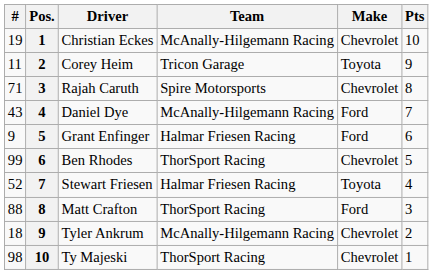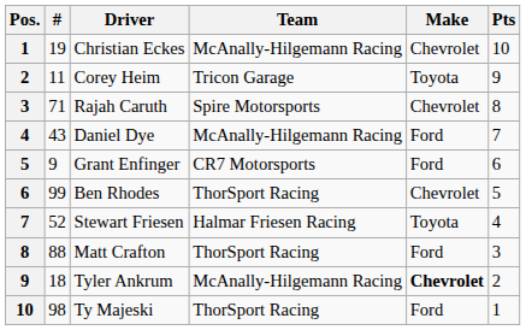 <table class="wikitable" style="font-size:95%">
 <tr>
+<th>Pos.</th>
 <th>#</th>
-<th>Pos.</th>
 <th>Driver</th>
 <th>Team</th>
 <th>Make</th>
 <th>Pts</th>
 </tr>
 <tr>
+<th>1</th>
 <td>19</td>
-<th>1</th>
 <td>Christian Eckes</td>
 <td>McAnally-Hilgemann Racing</td>
 <td>Chevrolet</td>
 <td>10</td>
 </tr>
 <tr>
+<th>2</th>
 <td>11</td>
-<th>2</th>
 <td>Corey Heim</td>
 <td>Tricon Garage</td>
 <td>Toyota</td>
 <td>9</td>
 </tr>
 <tr>
+<th>3</th>
 <td>71</td>
-<th>3</th>
 <td>Rajah Caruth</td>
 <td>Spire Motorsports</td>
 <td>Chevrolet</td>
 <td>8</td>
 </tr>
 <tr>
+<th>4</th>
 <td>43</td>
-<th>4</th>
 <td>Daniel Dye</td>
 <td>McAnally-Hilgemann Racing</td>
 <td>Ford</td>
 <td>7</td>
 </tr>
 <tr>
+<th>5</th>
 <td>9</td>
-<th>5</th>
 <td>Grant Enfinger</td>
-<td>Halmar Friesen Racing</td>
+<td>CR7 Motorsports</td>
 <td>Ford</td>
 <td>6</td>
 </tr>
 <tr>
+<th>6</th>
 <td>99</td>
-<th>6</th>
 <td>Ben Rhodes</td>
 <td>ThorSport Racing</td>
 <td>Chevrolet</td>
 <td>5</td>
 </tr>
 <tr>
+<th>7</th>
 <td>52</td>
-<th>7</th>
 <td>Stewart Friesen</td>
 <td>Halmar Friesen Racing</td>
 <td>Toyota</td>
 <td>4</td>
 </tr>
 <tr>
+<th>8</th>
 <td>88</td>
-<th>8</th>
 <td>Matt Crafton</td>
 <td>ThorSport Racing</td>
 <td>Ford</td>
 <td>3</td>
 </tr>
 <tr>
+<th>9</th>
 <td>18</td>
-<th>9</th>
 <td>Tyler Ankrum</td>
 <td>McAnally-Hilgemann Racing</td>
-<td>Chevrolet</td>
+<td><strong>Chevrolet</strong></td>
 <td>2</td>
 </tr>
 <tr>
+<th>10</th>
 <td>98</td>
-<th>10</th>
 <td>Ty Majeski</td>
 <td>ThorSport Racing</td>
-<td>Chevrolet</td>
+<td>Ford</td>
 <td>1</td>
 </tr>
 </table>
